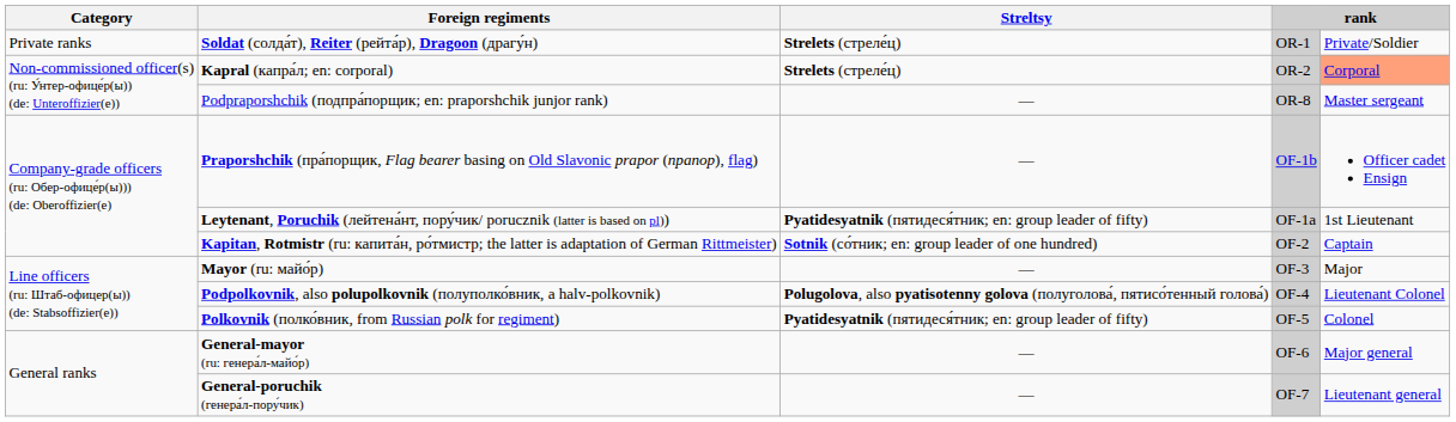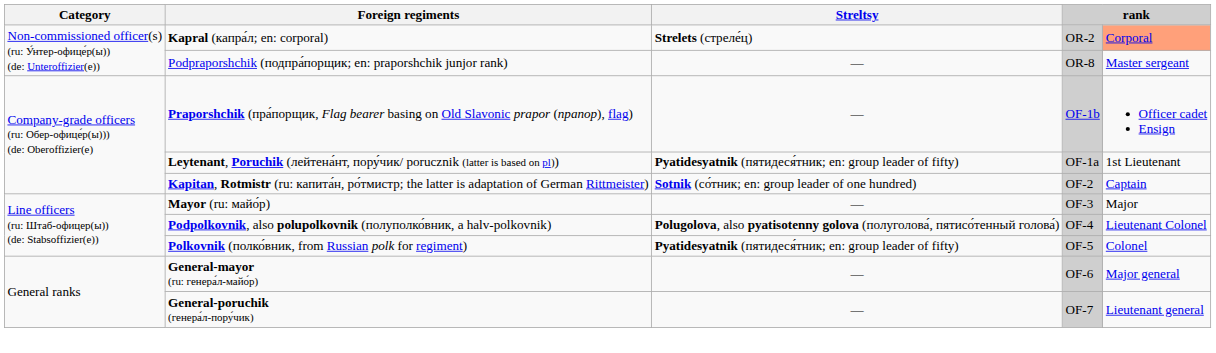 <table class="wikitable">
 <tr>
 <th><strong>Category</strong></th>
 <th>Foreign regiments</th>
 <th><a href='#'>Streltsy</a></th>
 <th style="background:#cfcfcf;" colspan=2> rank</th>
-</tr>
-<tr>
-<td>Private ranks</td>
-<td><strong><a href='#'>Soldat</a></strong> (солда́т), <strong><a href='#'>Reiter</a></strong> (рейта́р), <strong><a href='#'>Dragoon</a></strong> (драгу́н)</td>
-<td><strong>Strelets</strong> (стреле́ц)</td>
-<td style="background:#cfcfcf;">OR-1</td>
-<td><a href='#'>Private</a>/Soldier</td>
 </tr>
 <tr>
 <td rowspan="2"><a href='#'>Non-commissioned officer</a>(s)<br><small>(ru: У́нтер-офице́р(ы)) <br>(de: <a href='#'>Unteroffizier</a>(e))</small></td>
 <td><strong>Kapral</strong> (капра́л; en: corporal)</td>
 <td><strong>Strelets</strong> (стреле́ц)</td>
 <td style="background:#cfcfcf;">OR-2</td>
 <td style="background: lightsalmon;"><a href='#'>Corporal</a></td>
 </tr>
 <tr>
 <td><a href='#'>Podpraporshchik</a> (подпра́порщик; en: praporshchik junjor rank)</td>
 <td style="text-align:center;">—</td>
 <td style="background:#cfcfcf;">OR-8</td>
 <td><a href='#'>Master sergeant</a></td>
 </tr>
 <tr>
 <td rowspan="3"><a href='#'>Company-grade officers</a><br><small>(ru: Обер-офице́р(ы)))<br>(de: Oberoffizier(e)</small></td>
 <td><strong><a href='#'>Praporshchik</a></strong> (пра́порщик, <em>Flag bearer</em> basing on <a href='#'>Old Slavonic</a> <em>prapor</em> (<em>прапор</em>), <a href='#'>flag</a>)</td>
 <td style="text-align:center;">—</td>
 <td style="background:#cfcfcf;"><a href='#'>OF-1b</a></td>
 <td><br><ul><li><a href='#'>Officer cadet</a></li><li><a href='#'>Ensign</a></li></ul></td>
 </tr>
 <tr>
 <td><strong>Leytenant</strong>, <strong><a href='#'>Poruchik</a></strong> (лейтена́нт, пору́чик/ porucznik <small>(latter is based on <a href='#'>pl</a>)</small>)</td>
 <td><strong>Pyatidesyatnik</strong> (пятидеся́тник; en: group leader of fifty)</td>
 <td style="background:#cfcfcf;">OF-1a</td>
 <td>1st Lieutenant</td>
 </tr>
 <tr>
 <td><strong><a href='#'>Kapitan</a></strong>, <strong>Rotmistr</strong> (ru: капита́н, ро́тмистр; the latter is adaptation of German <a href='#'>Rittmeister</a>)</td>
 <td><strong><a href='#'>Sotnik</a></strong> (со́тник; en: group leader of one hundred)</td>
 <td style="background:#cfcfcf;">OF-2</td>
 <td><a href='#'>Captain</a></td>
 </tr>
 <tr>
 <td rowspan="3"><a href='#'>Line officers</a><br><small>(ru: Штаб-офицер(ы))<br>(de: Stabsoffizier(e))</small></td>
 <td><strong>Mayor</strong> (ru: майо́р)</td>
 <td style="text-align:center;">—</td>
 <td style="background:#cfcfcf;">OF-3</td>
 <td>Major</td>
 </tr>
 <tr>
 <td><strong><a href='#'>Podpolkovnik</a></strong>, also <strong>polupolkovnik</strong> (полуполко́вник, a halv-polkovnik)</td>
 <td><strong>Polugolova</strong>, also <strong>pyatisotenny golova</strong> (полуголова́, пятисо́тенный голова́)</td>
 <td style="background:#cfcfcf;">OF-4</td>
 <td><a href='#'>Lieutenant Colonel</a></td>
 </tr>
 <tr>
 <td><strong><a href='#'>Polkovnik</a></strong> (полко́вник, from <a href='#'>Russian</a> <em>polk</em> for <a href='#'>regiment</a>)</td>
 <td><strong>Pyatidesyatnik</strong> (пятидеся́тник; en: group leader of fifty)</td>
 <td style="background:#cfcfcf;">OF-5</td>
 <td><a href='#'>Colonel</a></td>
 </tr>
 <tr>
 <td rowspan="2">General ranks</td>
 <td><strong>General-mayor</strong><br><small>(ru: генера́л-майо́р)</small></td>
 <td style="text-align:center;">—</td>
 <td style="background:#cfcfcf;">OF-6</td>
 <td><a href='#'>Major general</a></td>
 </tr>
 <tr>
 <td><strong>General-poruchik</strong><br><small>(генера́л-пору́чик)</small></td>
 <td style="text-align:center;">—</td>
 <td style="background:#cfcfcf;">OF-7</td>
 <td><a href='#'>Lieutenant general</a></td>
 </tr>
 </table>
